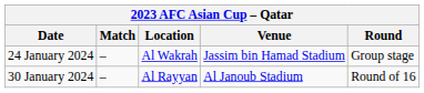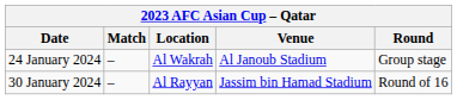 <table class="wikitable">
 <tr>
 <th colspan="5"><a href='#'>2023 AFC Asian Cup</a> – Qatar</th>
 </tr>
 <tr>
 <th>Date</th>
 <th>Match</th>
 <th>Location</th>
 <th>Venue</th>
 <th>Round</th>
 </tr>
 <tr>
 <td>24 January 2024</td>
 <td> – </td>
 <td><a href='#'>Al Wakrah</a></td>
-<td><a href='#'>Jassim bin Hamad Stadium</a></td>
+<td><a href='#'>Al Janoub Stadium</a></td>
 <td>Group stage</td>
 </tr>
 <tr>
 <td>30 January 2024</td>
 <td> – </td>
 <td><a href='#'>Al Rayyan</a></td>
-<td><a href='#'>Al Janoub Stadium</a></td>
+<td><a href='#'>Jassim bin Hamad Stadium</a></td>
 <td>Round of 16</td>
 </tr>
 </table>
